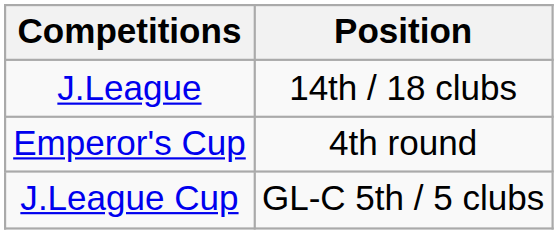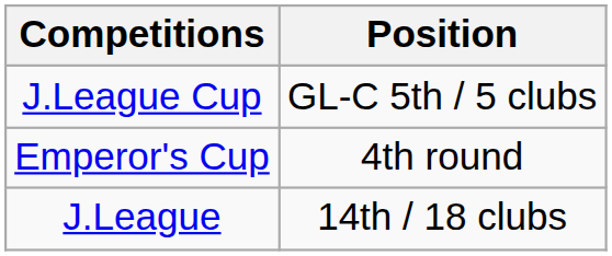 <table class="wikitable" style="text-align:center;">
 <tr>
 <th>Competitions</th>
 <th>Position</th>
 </tr>
 <tr>
-<td><a href='#'>J.League</a></td>
-<td>14th / 18 clubs</td>
+<td><a href='#'>J.League Cup</a></td>
+<td>GL-C 5th / 5 clubs</td>
 </tr>
 <tr>
 <td><a href='#'>Emperor's Cup</a></td>
 <td>4th round</td>
 </tr>
 <tr>
-<td><a href='#'>J.League Cup</a></td>
-<td>GL-C 5th / 5 clubs</td>
+<td><a href='#'>J.League</a></td>
+<td>14th / 18 clubs</td>
 </tr>
 </table>
